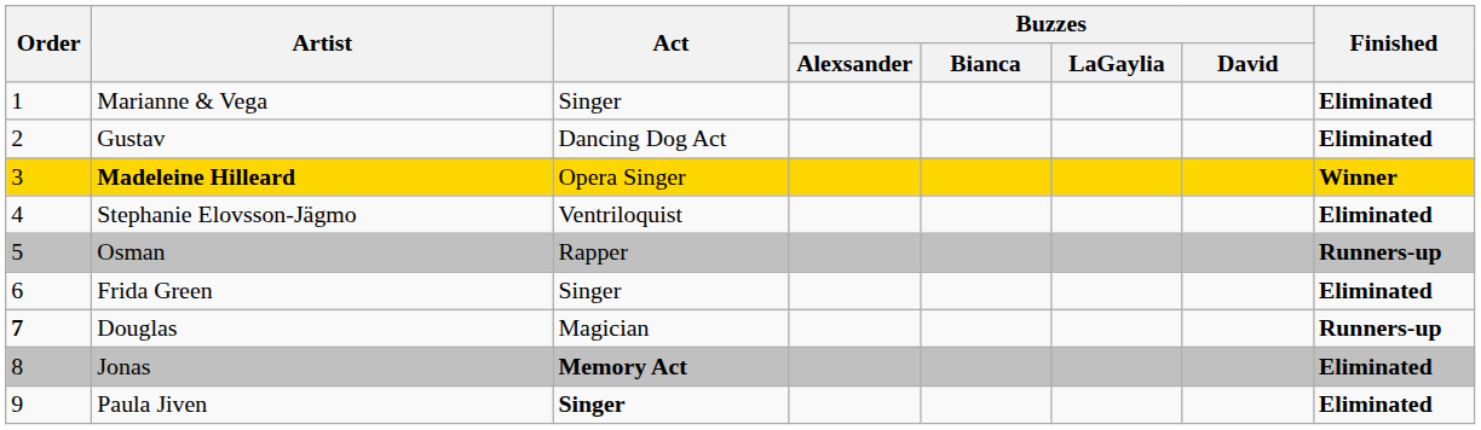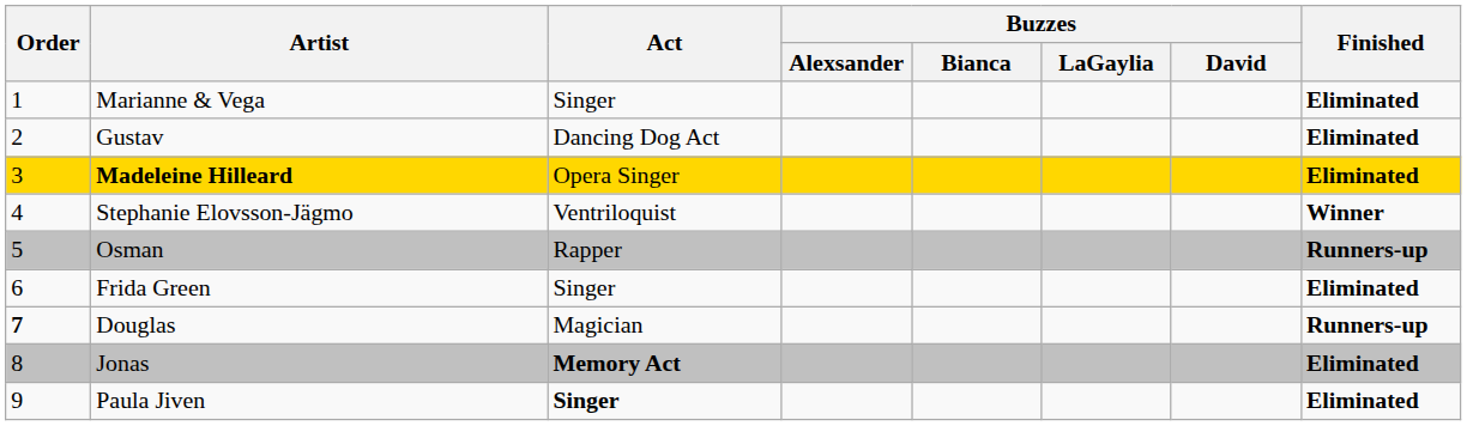 <table class="wikitable">
 <tr>
 <th rowspan=2 width="50">Order</th>
 <th rowspan=2 width="300">Artist</th>
 <th rowspan=2 width="150">Act</th>
 <th colspan=4 width="240">Buzzes</th>
 <th rowspan=2 width="100">Finished</th>
 </tr>
 <tr>
 <th width="80">Alexsander</th>
 <th width="80">Bianca</th>
 <th width="80">LaGaylia</th>
 <th width="80">David</th>
 </tr>
 <tr>
 <td>1</td>
 <td>Marianne & Vega</td>
 <td>Singer</td>
 <td></td>
 <td></td>
 <td></td>
 <td></td>
 <td><strong>Eliminated</strong></td>
 </tr>
 <tr>
 <td>2</td>
 <td>Gustav</td>
 <td>Dancing Dog Act</td>
 <td></td>
 <td></td>
 <td></td>
 <td></td>
 <td><strong>Eliminated</strong></td>
 </tr>
 <tr style="background:Gold;">
 <td>3</td>
 <td><strong>Madeleine Hilleard</strong></td>
 <td>Opera Singer</td>
 <td></td>
 <td></td>
 <td></td>
 <td></td>
-<td><strong>Winner</strong></td>
+<td><strong>Eliminated</strong></td>
 </tr>
 <tr>
 <td>4</td>
 <td>Stephanie Elovsson-Jägmo</td>
 <td>Ventriloquist</td>
 <td></td>
 <td></td>
 <td></td>
 <td></td>
-<td><strong>Eliminated</strong></td>
+<td><strong>Winner</strong></td>
 </tr>
 <tr style="background:Silver;">
 <td>5</td>
 <td>Osman</td>
 <td>Rapper</td>
 <td></td>
 <td></td>
 <td></td>
 <td></td>
 <td><strong>Runners-up</strong></td>
 </tr>
 <tr>
 <td>6</td>
 <td>Frida Green</td>
 <td>Singer</td>
 <td></td>
 <td></td>
 <td></td>
 <td></td>
 <td><strong>Eliminated</strong></td>
 </tr>
 <tr>
 <td><strong>7</strong></td>
 <td>Douglas</td>
 <td>Magician</td>
 <td></td>
 <td></td>
 <td></td>
 <td></td>
 <td><strong>Runners-up</strong></td>
 </tr>
 <tr style="background:Silver;">
 <td>8</td>
 <td>Jonas</td>
 <td><strong>Memory Act</strong></td>
 <td></td>
 <td></td>
 <td></td>
 <td></td>
 <td><strong>Eliminated</strong></td>
 </tr>
 <tr>
 <td>9</td>
 <td>Paula Jiven</td>
 <td><strong>Singer</strong></td>
 <td></td>
 <td></td>
 <td></td>
 <td></td>
 <td><strong>Eliminated</strong></td>
 </tr>
 </table>
